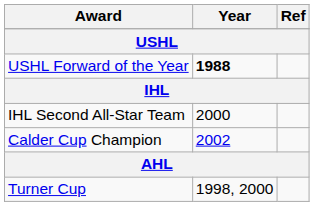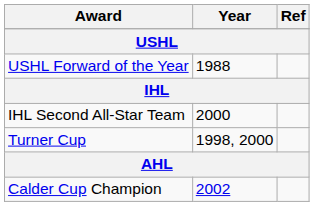 <table class="wikitable">
 <tr>
 <th>Award</th>
 <th>Year</th>
 <th>Ref</th>
 </tr>
 <tr>
 </tr>
 <tr>
 <th colspan="3"><a href='#'>USHL</a></th>
 </tr>
 <tr>
 <td><a href='#'>USHL Forward of the Year</a></td>
-<td><strong>1988</strong></td>
+<td>1988</td>
 <td></td>
 </tr>
 <tr>
 <th colspan="3"><a href='#'>IHL</a></th>
 </tr>
 <tr>
 <td>IHL Second All-Star Team</td>
 <td>2000</td>
 <td></td>
 </tr>
 <tr>
-<td><a href='#'>Calder Cup</a> Champion</td>
-<td><a href='#'>2002</a></td>
+<td><a href='#'>Turner Cup</a></td>
+<td>1998, 2000</td>
 <td></td>
 </tr>
 <tr>
 <th colspan="3"><a href='#'>AHL</a></th>
 </tr>
 <tr>
-<td><a href='#'>Turner Cup</a></td>
-<td>1998, 2000</td>
+<td><a href='#'>Calder Cup</a> Champion</td>
+<td><a href='#'>2002</a></td>
 <td></td>
 </tr>
 </table>
